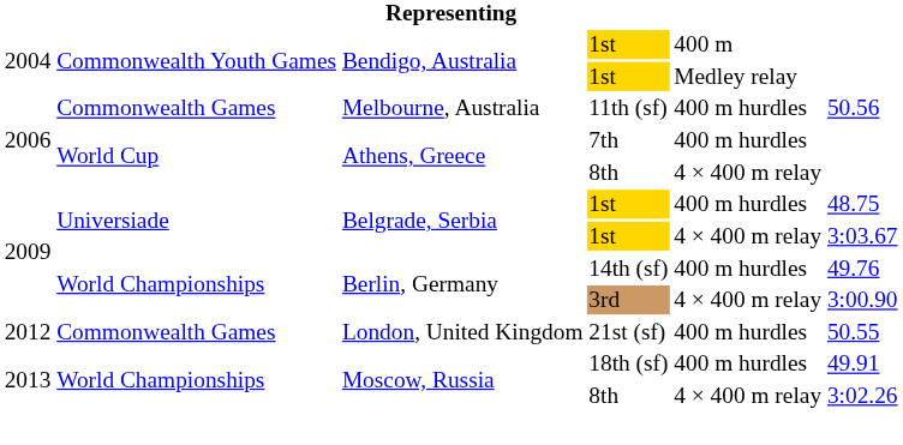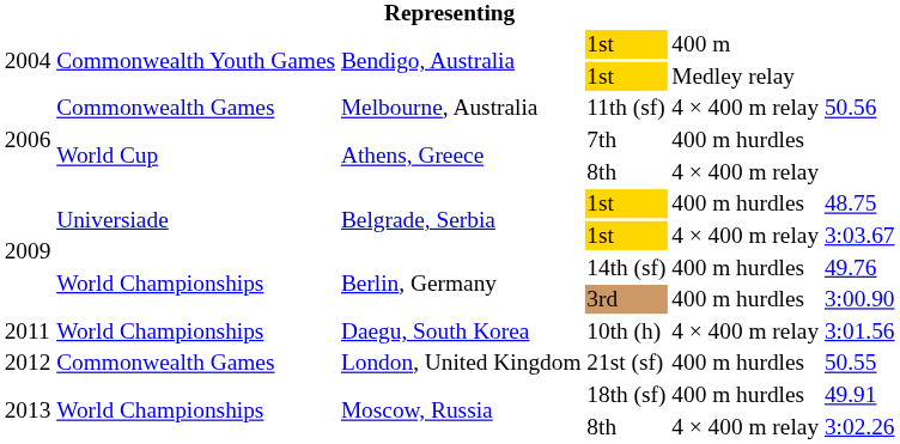 <table>
 <tr>
 <th colspan="6">Representing </th>
 </tr>
 <tr>
 <td rowspan=2>2004</td>
 <td rowspan=2><a href='#'>Commonwealth Youth Games</a></td>
 <td rowspan=2><a href='#'>Bendigo, Australia</a></td>
 <td bgcolor="gold">1st</td>
 <td>400 m</td>
 <td></td>
 </tr>
 <tr>
 <td bgcolor="gold">1st</td>
 <td>Medley relay</td>
 <td></td>
 </tr>
 <tr>
 <td rowspan=3>2006</td>
 <td><a href='#'>Commonwealth Games</a></td>
 <td><a href='#'>Melbourne</a>, Australia</td>
 <td>11th (sf)</td>
-<td>400 m hurdles</td>
+<td>4 × 400 m relay</td>
 <td><a href='#'>50.56</a></td>
 </tr>
 <tr>
 <td rowspan=2><a href='#'>World Cup</a></td>
 <td rowspan=2><a href='#'>Athens, Greece</a></td>
 <td>7th</td>
 <td>400 m hurdles</td>
 <td></td>
 </tr>
 <tr>
 <td>8th</td>
 <td>4 × 400 m relay</td>
 <td></td>
 </tr>
 <tr>
 <td rowspan=4>2009</td>
 <td rowspan=2><a href='#'>Universiade</a></td>
 <td rowspan=2><a href='#'>Belgrade, Serbia</a></td>
 <td bgcolor="gold">1st</td>
 <td>400 m hurdles</td>
 <td><a href='#'>48.75</a></td>
 </tr>
 <tr>
 <td bgcolor="gold">1st</td>
 <td>4 × 400 m relay</td>
 <td><a href='#'>3:03.67</a></td>
 </tr>
 <tr>
 <td rowspan=2><a href='#'>World Championships</a></td>
 <td rowspan=2><a href='#'>Berlin</a>, Germany</td>
 <td>14th (sf)</td>
 <td>400 m hurdles</td>
 <td><a href='#'>49.76</a></td>
 </tr>
 <tr>
 <td bgcolor=cc9966>3rd</td>
+<td>400 m hurdles</td>
+<td><a href='#'>3:00.90</a></td>
+</tr>
+<tr>
+<td>2011</td>
+<td><a href='#'>World Championships</a></td>
+<td><a href='#'>Daegu, South Korea</a></td>
+<td>10th (h)</td>
 <td>4 × 400 m relay</td>
-<td><a href='#'>3:00.90</a></td>
+<td><a href='#'>3:01.56</a></td>
 </tr>
 <tr>
 <td>2012</td>
 <td><a href='#'>Commonwealth Games</a></td>
 <td><a href='#'>London</a>, United Kingdom</td>
 <td>21st (sf)</td>
 <td>400 m hurdles</td>
 <td><a href='#'>50.55</a></td>
 </tr>
 <tr>
 <td rowspan=2>2013</td>
 <td rowspan=2><a href='#'>World Championships</a></td>
 <td rowspan=2><a href='#'>Moscow, Russia</a></td>
 <td>18th (sf)</td>
 <td>400 m hurdles</td>
 <td><a href='#'>49.91</a></td>
 </tr>
 <tr>
 <td>8th</td>
 <td>4 × 400 m relay</td>
 <td><a href='#'>3:02.26</a></td>
 </tr>
 </table>
